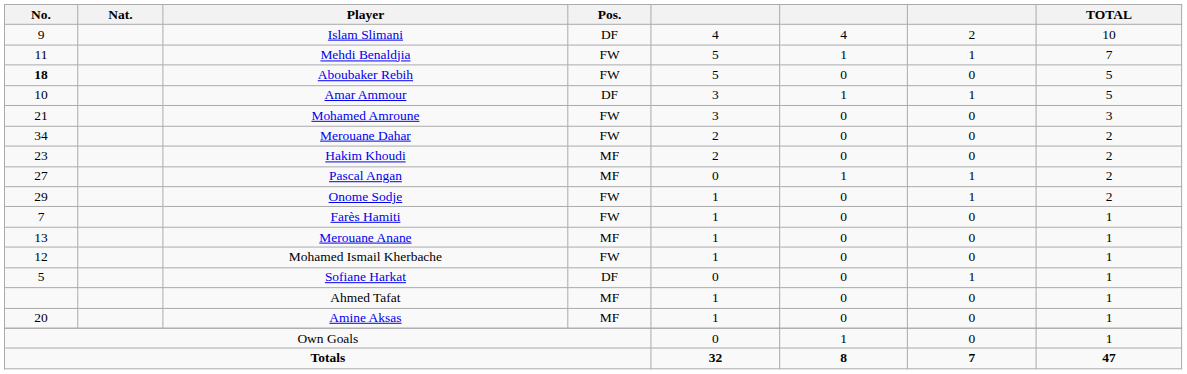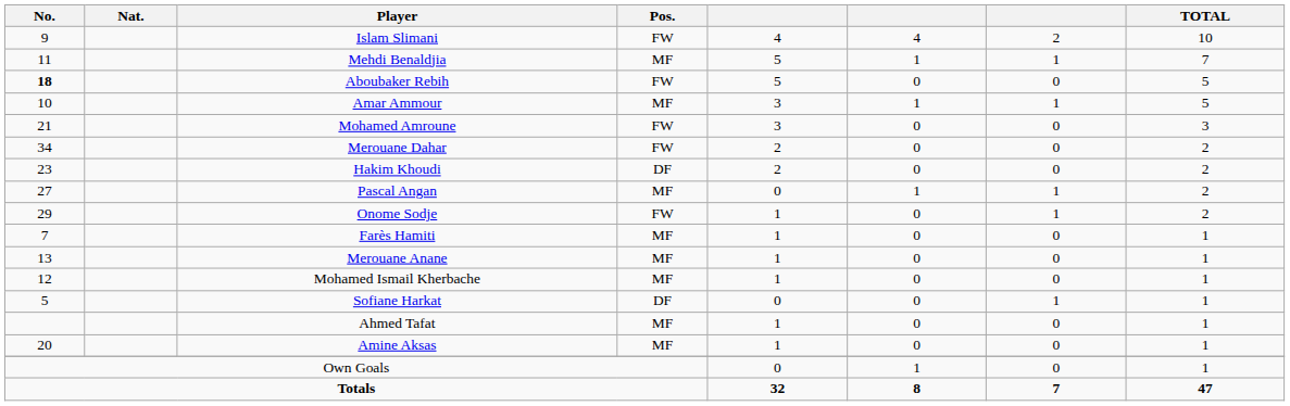 <table class="wikitable sortable alternance"  style="font-size:85%; text-align:center; line-height:14px; width:60%;">
 <tr>
 <th width=10>No.</th>
 <th width=10>Nat.</th>
 <th width=140>Player</th>
 <th width=10>Pos.</th>
 <th width=40></th>
 <th width=40></th>
 <th width=40></th>
 <th width=10>TOTAL</th>
 </tr>
 <tr>
 <td>9</td>
 <td></td>
 <td><a href='#'>Islam Slimani</a></td>
-<td>DF</td>
+<td>FW</td>
 <td>4</td>
 <td>4</td>
 <td>2</td>
 <td>10</td>
 </tr>
 <tr>
 <td>11</td>
 <td></td>
 <td><a href='#'>Mehdi Benaldjia</a></td>
-<td>FW</td>
+<td>MF</td>
 <td>5</td>
 <td>1</td>
 <td>1</td>
 <td>7</td>
 </tr>
 <tr>
 <td><strong>18</strong></td>
 <td></td>
 <td><a href='#'>Aboubaker Rebih</a></td>
 <td>FW</td>
 <td>5</td>
 <td>0</td>
 <td>0</td>
 <td>5</td>
 </tr>
 <tr>
 <td>10</td>
 <td></td>
 <td><a href='#'>Amar Ammour</a></td>
-<td>DF</td>
+<td>MF</td>
 <td>3</td>
 <td>1</td>
 <td>1</td>
 <td>5</td>
 </tr>
 <tr>
 <td>21</td>
 <td></td>
 <td><a href='#'>Mohamed Amroune</a></td>
 <td>FW</td>
 <td>3</td>
 <td>0</td>
 <td>0</td>
 <td>3</td>
 </tr>
 <tr>
 <td>34</td>
 <td></td>
 <td><a href='#'>Merouane Dahar</a></td>
 <td>FW</td>
 <td>2</td>
 <td>0</td>
 <td>0</td>
 <td>2</td>
 </tr>
 <tr>
 <td>23</td>
 <td></td>
 <td><a href='#'>Hakim Khoudi</a></td>
-<td>MF</td>
+<td>DF</td>
 <td>2</td>
 <td>0</td>
 <td>0</td>
 <td>2</td>
 </tr>
 <tr>
 <td>27</td>
 <td></td>
 <td><a href='#'>Pascal Angan</a></td>
 <td>MF</td>
 <td>0</td>
 <td>1</td>
 <td>1</td>
 <td>2</td>
 </tr>
 <tr>
 <td>29</td>
 <td></td>
 <td><a href='#'>Onome Sodje</a></td>
 <td>FW</td>
 <td>1</td>
 <td>0</td>
 <td>1</td>
 <td>2</td>
 </tr>
 <tr>
 <td>7</td>
 <td></td>
 <td><a href='#'>Farès Hamiti</a></td>
-<td>FW</td>
+<td>MF</td>
 <td>1</td>
 <td>0</td>
 <td>0</td>
 <td>1</td>
 </tr>
 <tr>
 <td>13</td>
 <td></td>
 <td><a href='#'>Merouane Anane</a></td>
 <td>MF</td>
 <td>1</td>
 <td>0</td>
 <td>0</td>
 <td>1</td>
 </tr>
 <tr>
 <td>12</td>
 <td></td>
 <td>Mohamed Ismail Kherbache</td>
-<td>FW</td>
+<td>MF</td>
 <td>1</td>
 <td>0</td>
 <td>0</td>
 <td>1</td>
 </tr>
 <tr>
 <td>5</td>
 <td></td>
 <td><a href='#'>Sofiane Harkat</a></td>
 <td>DF</td>
 <td>0</td>
 <td>0</td>
 <td>1</td>
 <td>1</td>
 </tr>
 <tr>
 <td></td>
 <td></td>
 <td>Ahmed Tafat</td>
 <td>MF</td>
 <td>1</td>
 <td>0</td>
 <td>0</td>
 <td>1</td>
 </tr>
 <tr>
 <td>20</td>
 <td></td>
 <td><a href='#'>Amine Aksas</a></td>
 <td>MF</td>
 <td>1</td>
 <td>0</td>
 <td>0</td>
 <td>1</td>
 </tr>
 <tr>
 </tr>
 <tr class="sortbottom">
 <td colspan="4">Own Goals</td>
 <td>0</td>
 <td>1</td>
 <td>0</td>
 <td>1</td>
 </tr>
 <tr class="sortbottom">
 <td colspan="4"><strong>Totals</strong></td>
 <td><strong>32</strong></td>
 <td><strong>8</strong></td>
 <td><strong>7</strong></td>
 <td><strong>47</strong></td>
 </tr>
 </table>
